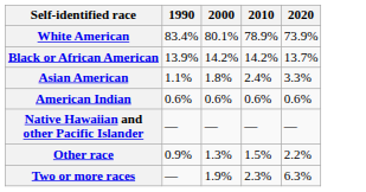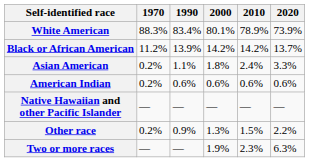 <table class="wikitable sortable">
 <tr>
 <th>Self-identified race</th>
+<th>1970</th>
 <th>1990</th>
 <th>2000</th>
 <th>2010</th>
 <th>2020</th>
 </tr>
 <tr>
 <th><a href='#'>White American</a></th>
+<td>88.3%</td>
 <td>83.4%</td>
 <td>80.1%</td>
 <td>78.9%</td>
 <td>73.9%</td>
 </tr>
 <tr>
 <th><a href='#'>Black or African American</a></th>
+<td>11.2%</td>
 <td>13.9%</td>
 <td>14.2%</td>
 <td>14.2%</td>
 <td>13.7%</td>
 </tr>
 <tr>
 <th><a href='#'>Asian American</a></th>
+<td>0.2%</td>
 <td>1.1%</td>
 <td>1.8%</td>
 <td>2.4%</td>
 <td>3.3%</td>
 </tr>
 <tr>
 <th><a href='#'>American Indian</a></th>
+<td>0.2%</td>
 <td>0.6%</td>
 <td>0.6%</td>
 <td>0.6%</td>
 <td>0.6%</td>
 </tr>
 <tr>
 <th><a href='#'>Native Hawaiian</a> and<br><a href='#'>other Pacific Islander</a></th>
 <td>—</td>
 <td>—</td>
 <td>—</td>
 <td>—</td>
+<td>—</td>
 </tr>
 <tr>
 <th><a href='#'>Other race</a></th>
+<td>0.2%</td>
 <td>0.9%</td>
 <td>1.3%</td>
 <td>1.5%</td>
 <td>2.2%</td>
 </tr>
 <tr>
 <th><a href='#'>Two or more races</a></th>
 <td>—</td>
+<td>—</td>
 <td>1.9%</td>
 <td>2.3%</td>
 <td>6.3%</td>
 </tr>
 </table>
